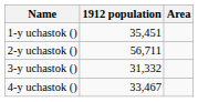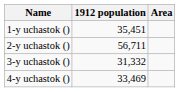 <table class="wikitable sortable">
 <tr>
 <th>Name</th>
 <th>1912 population</th>
 <th>Area</th>
 </tr>
 <tr>
 <td>1-y uchastok ()</td>
 <td align="right">35,451</td>
 <td></td>
 </tr>
 <tr>
 <td>2-y uchastok ()</td>
 <td align="right">56,711</td>
 <td></td>
 </tr>
 <tr>
 <td>3-y uchastok ()</td>
 <td align="right">31,332</td>
 <td></td>
 </tr>
 <tr>
 <td>4-y uchastok ()</td>
-<td align="right">33,467</td>
+<td align="right">33,469</td>
 <td></td>
 </tr>
 </table>
